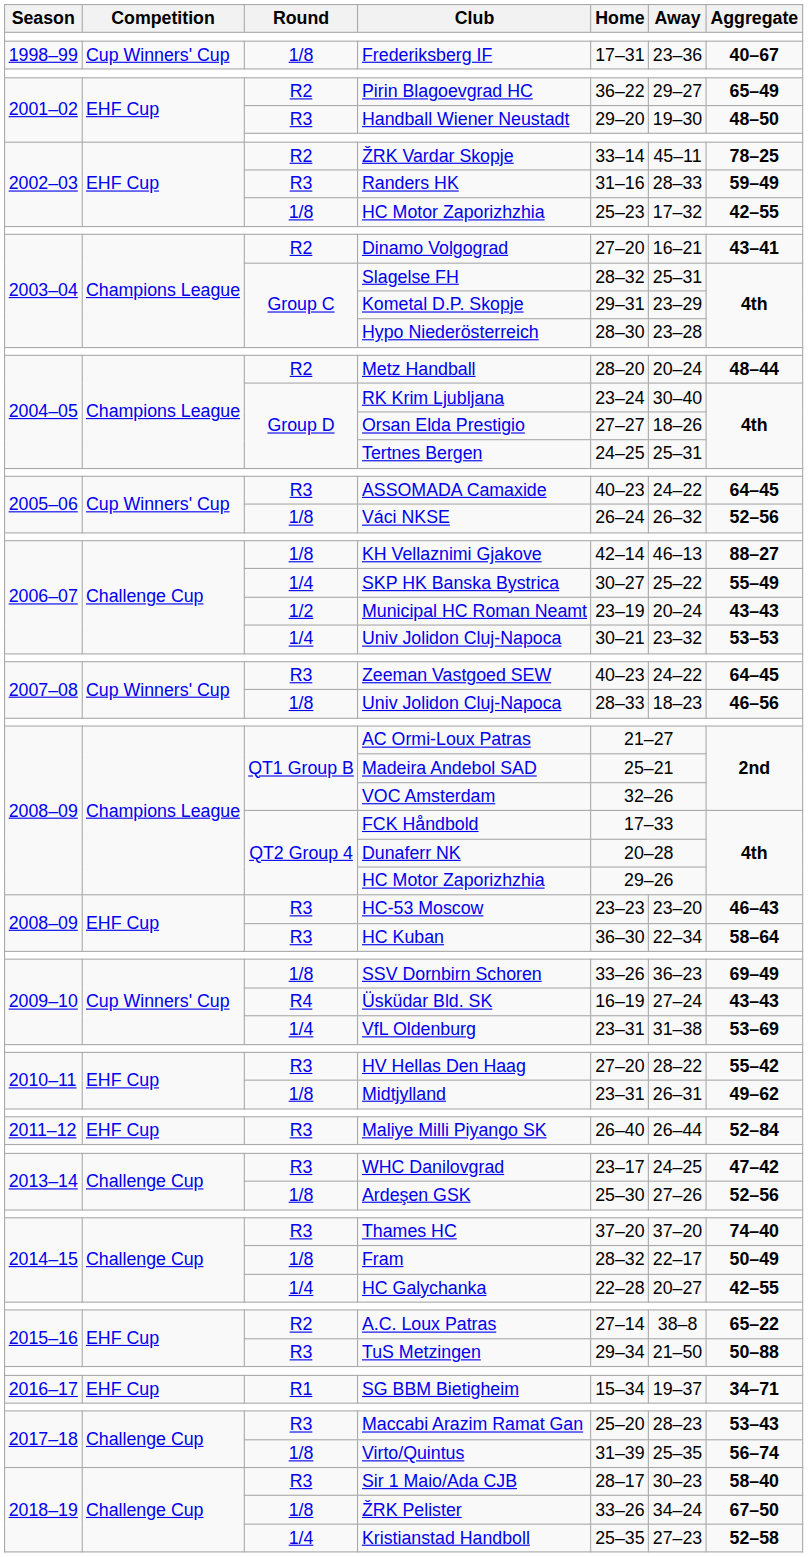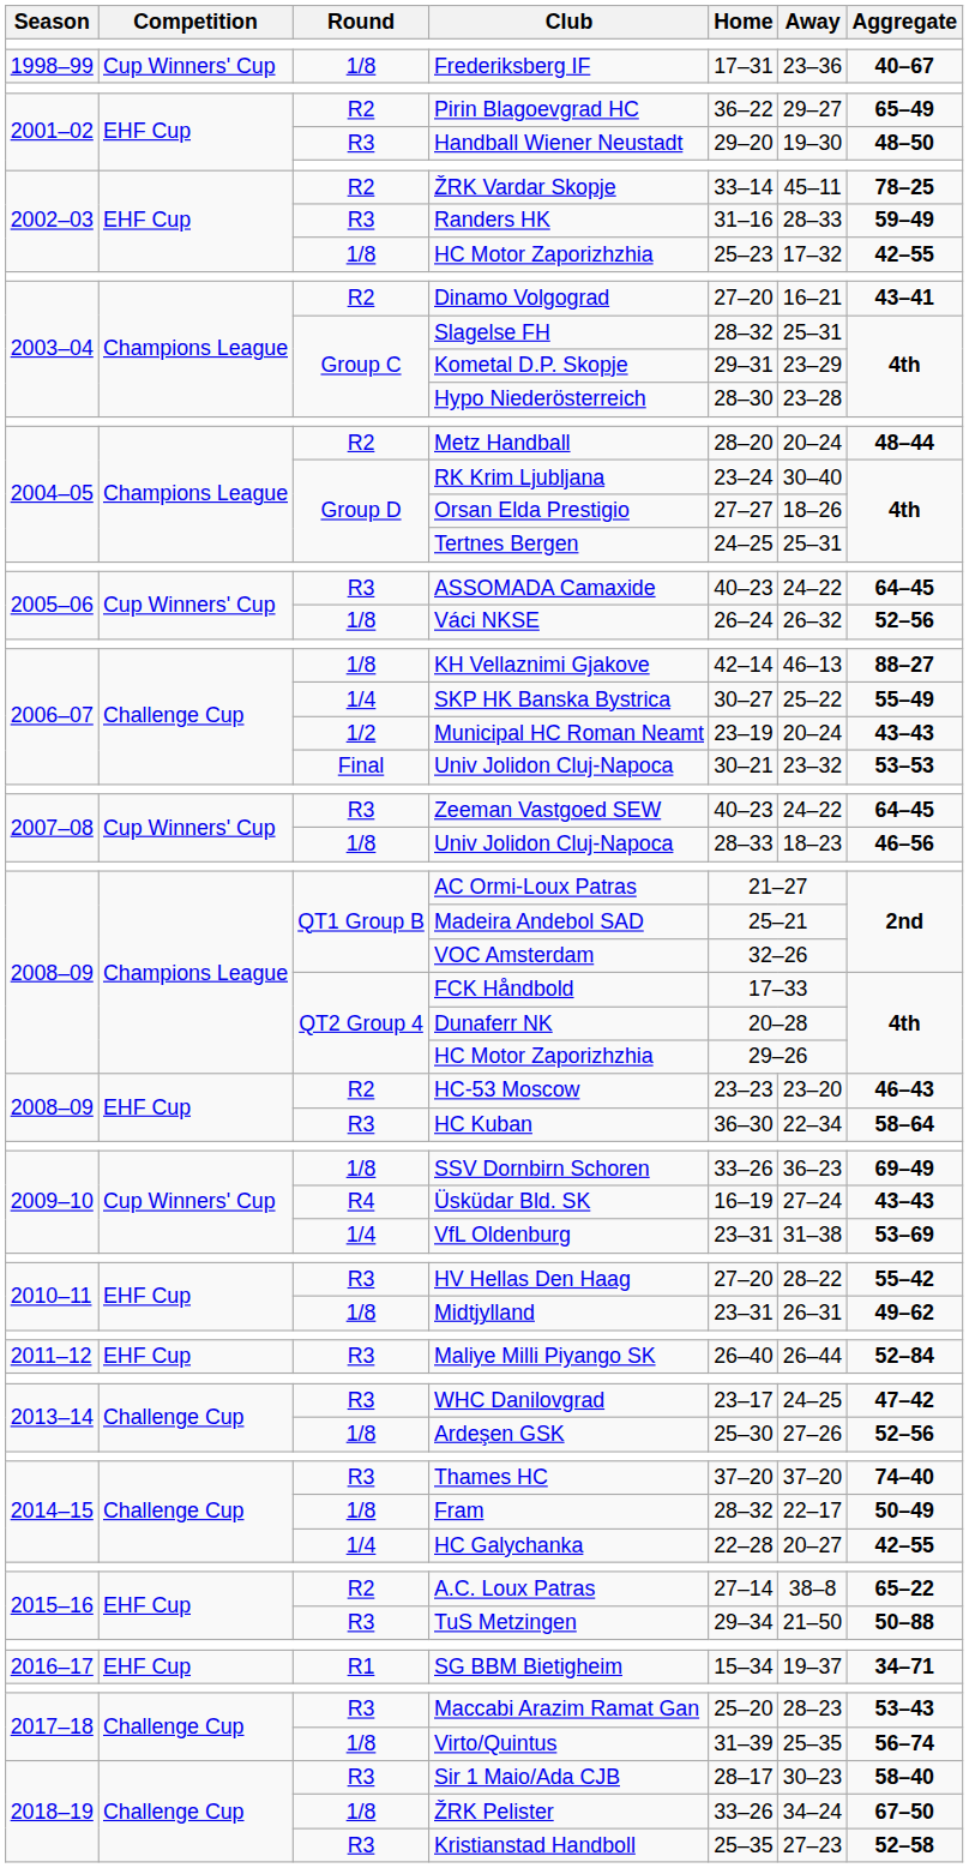 <table class="wikitable">
 <tr>
 <th>Season</th>
 <th>Competition</th>
 <th>Round</th>
 <th>Club</th>
 <th>Home</th>
 <th>Away</th>
 <th>Aggregate</th>
 </tr>
 <tr>
 <td colspan="7" bgcolor=white></td>
 </tr>
 <tr>
 <td><a href='#'>1998–99</a></td>
 <td><a href='#'>Cup Winners' Cup</a></td>
 <td style="text-align:center;"><a href='#'>1/8</a></td>
 <td> <a href='#'>Frederiksberg IF</a></td>
 <td style="text-align:center;">17–31</td>
 <td style="text-align:center;">23–36</td>
 <td style="text-align:center;"><strong>40–67</strong></td>
 </tr>
 <tr>
 <td colspan="7" bgcolor=white></td>
 </tr>
 <tr>
 <td rowspan="3"><a href='#'>2001–02</a></td>
 <td rowspan="3"><a href='#'>EHF Cup</a></td>
 <td style="text-align:center;"><a href='#'>R2</a></td>
 <td> <a href='#'>Pirin Blagoevgrad HC</a></td>
 <td style="text-align:center;">36–22</td>
 <td style="text-align:center;">29–27</td>
 <td style="text-align:center;"><strong>65–49</strong></td>
 </tr>
 <tr>
 <td style="text-align:center;"><a href='#'>R3</a></td>
 <td> <a href='#'>Handball Wiener Neustadt</a></td>
 <td style="text-align:center;">29–20</td>
 <td style="text-align:center;">19–30</td>
 <td style="text-align:center;"><strong>48–50</strong></td>
 </tr>
 <tr>
 <td colspan="7" bgcolor=white></td>
 </tr>
 <tr>
 <td rowspan="3"><a href='#'>2002–03</a></td>
 <td rowspan="3"><a href='#'>EHF Cup</a></td>
 <td style="text-align:center;"><a href='#'>R2</a></td>
 <td> <a href='#'>ŽRK Vardar Skopje</a></td>
 <td style="text-align:center;">33–14</td>
 <td style="text-align:center;">45–11</td>
 <td style="text-align:center;"><strong>78–25</strong></td>
 </tr>
 <tr>
 <td style="text-align:center;"><a href='#'>R3</a></td>
 <td> <a href='#'>Randers HK</a></td>
 <td style="text-align:center;">31–16</td>
 <td style="text-align:center;">28–33</td>
 <td style="text-align:center;"><strong>59–49</strong></td>
 </tr>
 <tr>
 <td style="text-align:center;"><a href='#'>1/8</a></td>
 <td> <a href='#'>HC Motor Zaporizhzhia</a></td>
 <td style="text-align:center;">25–23</td>
 <td style="text-align:center;">17–32</td>
 <td style="text-align:center;"><strong>42–55</strong></td>
 </tr>
 <tr>
 <td colspan="7" bgcolor=white></td>
 </tr>
 <tr>
 <td rowspan="4"><a href='#'>2003–04</a></td>
 <td rowspan="4"><a href='#'>Champions League</a></td>
 <td style="text-align:center;"><a href='#'>R2</a></td>
 <td> <a href='#'>Dinamo Volgograd</a></td>
 <td style="text-align:center;">27–20</td>
 <td style="text-align:center;">16–21</td>
 <td style="text-align:center;"><strong>43–41</strong></td>
 </tr>
 <tr>
 <td rowspan="3" style="text-align:center;"><a href='#'>Group C</a></td>
 <td> <a href='#'>Slagelse FH</a></td>
 <td style="text-align:center;">28–32</td>
 <td style="text-align:center;">25–31</td>
 <td rowspan="3" style="text-align:center;"><strong>4th</strong></td>
 </tr>
 <tr>
 <td> <a href='#'>Kometal D.P. Skopje</a></td>
 <td style="text-align:center;">29–31</td>
 <td style="text-align:center;">23–29</td>
 </tr>
 <tr>
 <td> <a href='#'>Hypo Niederösterreich</a></td>
 <td style="text-align:center;">28–30</td>
 <td style="text-align:center;">23–28</td>
 </tr>
 <tr>
 <td colspan="7" bgcolor=white></td>
 </tr>
 <tr>
 <td rowspan="4"><a href='#'>2004–05</a></td>
 <td rowspan="4"><a href='#'>Champions League</a></td>
 <td style="text-align:center;"><a href='#'>R2</a></td>
 <td> <a href='#'>Metz Handball</a></td>
 <td style="text-align:center;">28–20</td>
 <td style="text-align:center;">20–24</td>
 <td style="text-align:center;"><strong>48–44</strong></td>
 </tr>
 <tr>
 <td rowspan="3" style="text-align:center;"><a href='#'>Group D</a></td>
 <td> <a href='#'>RK Krim Ljubljana</a></td>
 <td style="text-align:center;">23–24</td>
 <td style="text-align:center;">30–40</td>
 <td rowspan="3" style="text-align:center;"><strong>4th</strong></td>
 </tr>
 <tr>
 <td> <a href='#'>Orsan Elda Prestigio</a></td>
 <td style="text-align:center;">27–27</td>
 <td style="text-align:center;">18–26</td>
 </tr>
 <tr>
 <td> <a href='#'>Tertnes Bergen</a></td>
 <td style="text-align:center;">24–25</td>
 <td style="text-align:center;">25–31</td>
 </tr>
 <tr>
 <td colspan="7" bgcolor=white></td>
 </tr>
 <tr>
 <td rowspan="2"><a href='#'>2005–06</a></td>
 <td rowspan="2"><a href='#'>Cup Winners' Cup</a></td>
 <td style="text-align:center;"><a href='#'>R3</a></td>
 <td> <a href='#'>ASSOMADA Camaxide</a></td>
 <td style="text-align:center;">40–23</td>
 <td style="text-align:center;">24–22</td>
 <td style="text-align:center;"><strong>64–45</strong></td>
 </tr>
 <tr>
 <td style="text-align:center;"><a href='#'>1/8</a></td>
 <td> <a href='#'>Váci NKSE</a></td>
 <td style="text-align:center;">26–24</td>
 <td style="text-align:center;">26–32</td>
 <td style="text-align:center;"><strong>52–56</strong></td>
 </tr>
 <tr>
 <td colspan="7" bgcolor=white></td>
 </tr>
 <tr>
 <td rowspan="4"><a href='#'>2006–07</a></td>
 <td rowspan="4"><a href='#'>Challenge Cup</a></td>
 <td style="text-align:center;"><a href='#'>1/8</a></td>
 <td> <a href='#'>KH Vellaznimi Gjakove</a></td>
 <td style="text-align:center;">42–14</td>
 <td style="text-align:center;">46–13</td>
 <td style="text-align:center;"><strong>88–27</strong></td>
 </tr>
 <tr>
 <td style="text-align:center;"><a href='#'>1/4</a></td>
 <td> <a href='#'>SKP HK Banska Bystrica</a></td>
 <td style="text-align:center;">30–27</td>
 <td style="text-align:center;">25–22</td>
 <td style="text-align:center;"><strong>55–49</strong></td>
 </tr>
 <tr>
 <td style="text-align:center;"><a href='#'>1/2</a></td>
 <td> <a href='#'>Municipal HC Roman Neamt</a></td>
 <td style="text-align:center;">23–19</td>
 <td style="text-align:center;">20–24</td>
 <td style="text-align:center;"><strong>43–43</strong></td>
 </tr>
 <tr>
-<td style="text-align:center;"><a href='#'>1/4</a></td>
+<td style="text-align:center;"><a href='#'>Final</a></td>
 <td> <a href='#'>Univ Jolidon Cluj-Napoca</a></td>
 <td style="text-align:center;">30–21</td>
 <td style="text-align:center;">23–32</td>
 <td style="text-align:center;"><strong>53–53</strong></td>
 </tr>
 <tr>
 <td colspan="7" bgcolor=white></td>
 </tr>
 <tr>
 <td rowspan="2"><a href='#'>2007–08</a></td>
 <td rowspan="2"><a href='#'>Cup Winners' Cup</a></td>
 <td style="text-align:center;"><a href='#'>R3</a></td>
 <td> <a href='#'>Zeeman Vastgoed SEW</a></td>
 <td style="text-align:center;">40–23</td>
 <td style="text-align:center;">24–22</td>
 <td style="text-align:center;"><strong>64–45</strong></td>
 </tr>
 <tr>
 <td style="text-align:center;"><a href='#'>1/8</a></td>
 <td> <a href='#'>Univ Jolidon Cluj-Napoca</a></td>
 <td style="text-align:center;">28–33</td>
 <td style="text-align:center;">18–23</td>
 <td style="text-align:center;"><strong>46–56</strong></td>
 </tr>
 <tr>
 <td colspan="7" bgcolor=white></td>
 </tr>
 <tr>
 <td rowspan="6"><a href='#'>2008–09</a></td>
 <td rowspan="6"><a href='#'>Champions League</a></td>
 <td rowspan="3" style="text-align:center;"><a href='#'>QT1 Group B</a></td>
 <td> <a href='#'>AC Ormi-Loux Patras</a></td>
 <td colspan="2" style="text-align:center;">21–27</td>
 <td rowspan="3" style="text-align:center;"><strong>2nd</strong></td>
 </tr>
 <tr>
 <td> <a href='#'>Madeira Andebol SAD</a></td>
 <td colspan="2" style="text-align:center;">25–21</td>
 </tr>
 <tr>
 <td> <a href='#'>VOC Amsterdam</a></td>
 <td colspan="2" style="text-align:center;">32–26</td>
 </tr>
 <tr>
 <td rowspan="3" style="text-align:center;"><a href='#'>QT2 Group 4</a></td>
 <td> <a href='#'>FCK Håndbold</a></td>
 <td colspan="2" style="text-align:center;">17–33</td>
 <td rowspan="3" style="text-align:center;"><strong>4th</strong></td>
 </tr>
 <tr>
 <td> <a href='#'>Dunaferr NK</a></td>
 <td colspan="2" style="text-align:center;">20–28</td>
 </tr>
 <tr>
 <td> <a href='#'>HC Motor Zaporizhzhia</a></td>
 <td colspan="2" style="text-align:center;">29–26</td>
 </tr>
 <tr>
 <td rowspan="2"><a href='#'>2008–09</a></td>
 <td rowspan="2"><a href='#'>EHF Cup</a></td>
-<td style="text-align:center;"><a href='#'>R3</a></td>
+<td style="text-align:center;"><a href='#'>R2</a></td>
 <td> <a href='#'>HC-53 Moscow</a></td>
 <td style="text-align:center;">23–23</td>
 <td style="text-align:center;">23–20</td>
 <td style="text-align:center;"><strong>46–43</strong></td>
 </tr>
 <tr>
 <td style="text-align:center;"><a href='#'>R3</a></td>
 <td> <a href='#'>HC Kuban</a></td>
 <td style="text-align:center;">36–30</td>
 <td style="text-align:center;">22–34</td>
 <td style="text-align:center;"><strong>58–64</strong></td>
 </tr>
 <tr>
 <td colspan="7" bgcolor=white></td>
 </tr>
 <tr>
 <td rowspan="3"><a href='#'>2009–10</a></td>
 <td rowspan="3"><a href='#'>Cup Winners' Cup</a></td>
 <td style="text-align:center;"><a href='#'>1/8</a></td>
 <td> <a href='#'>SSV Dornbirn Schoren</a></td>
 <td style="text-align:center;">33–26</td>
 <td style="text-align:center;">36–23</td>
 <td style="text-align:center;"><strong>69–49</strong></td>
 </tr>
 <tr>
 <td style="text-align:center;"><a href='#'>R4</a></td>
 <td> <a href='#'>Üsküdar Bld. SK</a></td>
 <td style="text-align:center;">16–19</td>
 <td style="text-align:center;">27–24</td>
 <td style="text-align:center;"><strong>43–43</strong></td>
 </tr>
 <tr>
 <td style="text-align:center;"><a href='#'>1/4</a></td>
 <td> <a href='#'>VfL Oldenburg</a></td>
 <td style="text-align:center;">23–31</td>
 <td style="text-align:center;">31–38</td>
 <td style="text-align:center;"><strong>53–69</strong></td>
 </tr>
 <tr>
 <td colspan="7" bgcolor=white></td>
 </tr>
 <tr>
 <td rowspan="2"><a href='#'>2010–11</a></td>
 <td rowspan="2"><a href='#'>EHF Cup</a></td>
 <td style="text-align:center;"><a href='#'>R3</a></td>
 <td> <a href='#'>HV Hellas Den Haag</a></td>
 <td style="text-align:center;">27–20</td>
 <td style="text-align:center;">28–22</td>
 <td style="text-align:center;"><strong>55–42</strong></td>
 </tr>
 <tr>
 <td style="text-align:center;"><a href='#'>1/8</a></td>
 <td> <a href='#'>Midtjylland</a></td>
 <td style="text-align:center;">23–31</td>
 <td style="text-align:center;">26–31</td>
 <td style="text-align:center;"><strong>49–62</strong></td>
 </tr>
 <tr>
 <td colspan="7" bgcolor=white></td>
 </tr>
 <tr>
 <td><a href='#'>2011–12</a></td>
 <td><a href='#'>EHF Cup</a></td>
 <td style="text-align:center;"><a href='#'>R3</a></td>
 <td> <a href='#'>Maliye Milli Piyango SK</a></td>
 <td style="text-align:center;">26–40</td>
 <td style="text-align:center;">26–44</td>
 <td style="text-align:center;"><strong>52–84</strong></td>
 </tr>
 <tr>
 <td colspan="7" bgcolor=white></td>
 </tr>
 <tr>
 <td rowspan="2"><a href='#'>2013–14</a></td>
 <td rowspan="2"><a href='#'>Challenge Cup</a></td>
 <td style="text-align:center;"><a href='#'>R3</a></td>
 <td> <a href='#'>WHC Danilovgrad</a></td>
 <td style="text-align:center;">23–17</td>
 <td style="text-align:center;">24–25</td>
 <td style="text-align:center;"><strong>47–42</strong></td>
 </tr>
 <tr>
 <td style="text-align:center;"><a href='#'>1/8</a></td>
 <td> <a href='#'>Ardeşen GSK</a></td>
 <td style="text-align:center;">25–30</td>
 <td style="text-align:center;">27–26</td>
 <td style="text-align:center;"><strong>52–56</strong></td>
 </tr>
 <tr>
 <td colspan="7" bgcolor=white></td>
 </tr>
 <tr>
 <td rowspan="3"><a href='#'>2014–15</a></td>
 <td rowspan="3"><a href='#'>Challenge Cup</a></td>
 <td style="text-align:center;"><a href='#'>R3</a></td>
 <td> <a href='#'>Thames HC</a></td>
 <td style="text-align:center;">37–20</td>
 <td style="text-align:center;">37–20</td>
 <td style="text-align:center;"><strong>74–40</strong></td>
 </tr>
 <tr>
 <td style="text-align:center;"><a href='#'>1/8</a></td>
 <td> <a href='#'>Fram</a></td>
 <td style="text-align:center;">28–32</td>
 <td style="text-align:center;">22–17</td>
 <td style="text-align:center;"><strong>50–49</strong></td>
 </tr>
 <tr>
 <td style="text-align:center;"><a href='#'>1/4</a></td>
 <td> <a href='#'>HC Galychanka</a></td>
 <td style="text-align:center;">22–28</td>
 <td style="text-align:center;">20–27</td>
 <td style="text-align:center;"><strong>42–55</strong></td>
 </tr>
 <tr>
 <td colspan="7" bgcolor=white></td>
 </tr>
 <tr>
 <td rowspan="2"><a href='#'>2015–16</a></td>
 <td rowspan="2"><a href='#'>EHF Cup</a></td>
 <td style="text-align:center;"><a href='#'>R2</a></td>
 <td> <a href='#'>A.C. Loux Patras</a></td>
 <td style="text-align:center;">27–14</td>
 <td style="text-align:center;">38–8</td>
 <td style="text-align:center;"><strong>65–22</strong></td>
 </tr>
 <tr>
 <td style="text-align:center;"><a href='#'>R3</a></td>
 <td> <a href='#'>TuS Metzingen</a></td>
 <td style="text-align:center;">29–34</td>
 <td style="text-align:center;">21–50</td>
 <td style="text-align:center;"><strong>50–88</strong></td>
 </tr>
 <tr>
 <td colspan="7" bgcolor=white></td>
 </tr>
 <tr>
 <td><a href='#'>2016–17</a></td>
 <td><a href='#'>EHF Cup</a></td>
 <td style="text-align:center;"><a href='#'>R1</a></td>
 <td> <a href='#'>SG BBM Bietigheim</a></td>
 <td style="text-align:center;">15–34</td>
 <td style="text-align:center;">19–37</td>
 <td style="text-align:center;"><strong>34–71</strong></td>
 </tr>
 <tr>
 <td colspan="7" bgcolor=white></td>
 </tr>
 <tr>
 <td rowspan="2"><a href='#'>2017–18</a></td>
 <td rowspan="2"><a href='#'>Challenge Cup</a></td>
 <td style="text-align:center;"><a href='#'>R3</a></td>
 <td> <a href='#'>Maccabi Arazim Ramat Gan</a></td>
 <td style="text-align:center;">25–20</td>
 <td style="text-align:center;">28–23</td>
 <td style="text-align:center;"><strong>53–43</strong></td>
 </tr>
 <tr>
 <td style="text-align:center;"><a href='#'>1/8</a></td>
 <td> <a href='#'>Virto/Quintus</a></td>
 <td style="text-align:center;">31–39</td>
 <td style="text-align:center;">25–35</td>
 <td style="text-align:center;"><strong>56–74</strong></td>
 </tr>
 <tr>
 <td rowspan="3"><a href='#'>2018–19</a></td>
 <td rowspan="3"><a href='#'>Challenge Cup</a></td>
 <td style="text-align:center;"><a href='#'>R3</a></td>
 <td> <a href='#'>Sir 1 Maio/Ada CJB</a></td>
 <td style="text-align:center;">28–17</td>
 <td style="text-align:center;">30–23</td>
 <td style="text-align:center;"><strong>58–40</strong></td>
 </tr>
 <tr>
 <td style="text-align:center;"><a href='#'>1/8</a></td>
 <td> <a href='#'>ŽRK Pelister</a></td>
 <td style="text-align:center;">33–26</td>
 <td style="text-align:center;">34–24</td>
 <td style="text-align:center;"><strong>67–50</strong></td>
 </tr>
 <tr>
-<td style="text-align:center;"><a href='#'>1/4</a></td>
+<td style="text-align:center;"><a href='#'>R3</a></td>
 <td> <a href='#'>Kristianstad Handboll</a></td>
 <td style="text-align:center;">25–35</td>
 <td style="text-align:center;">27–23</td>
 <td style="text-align:center;"><strong>52–58</strong></td>
 </tr>
 </table>
